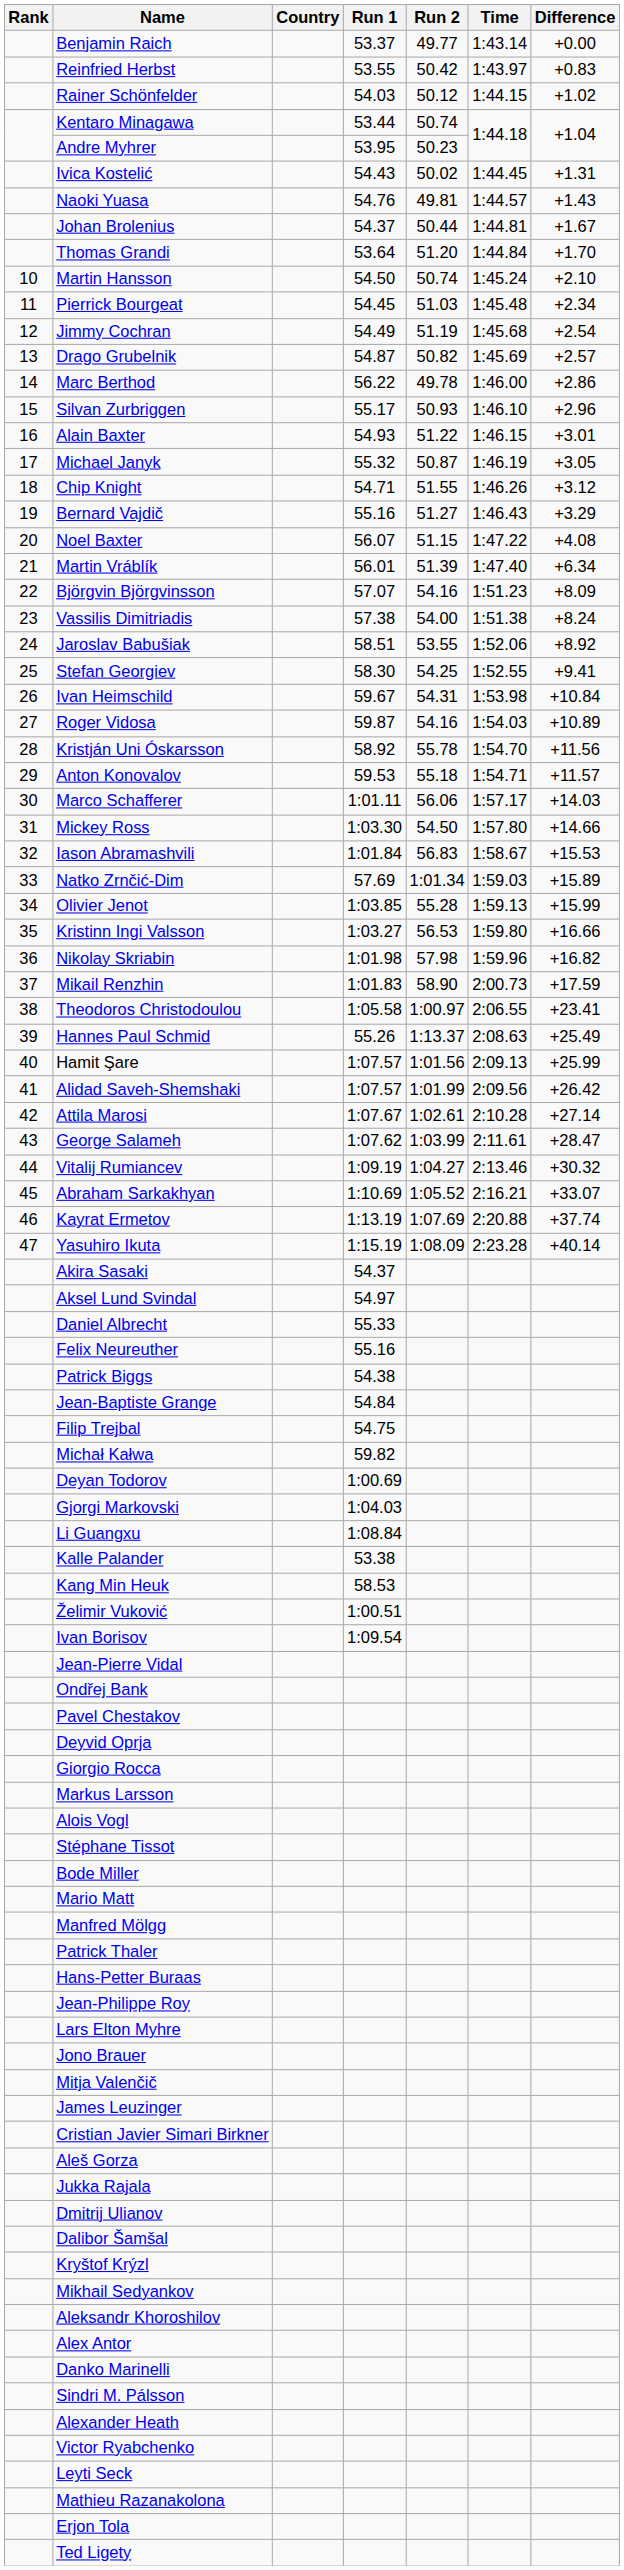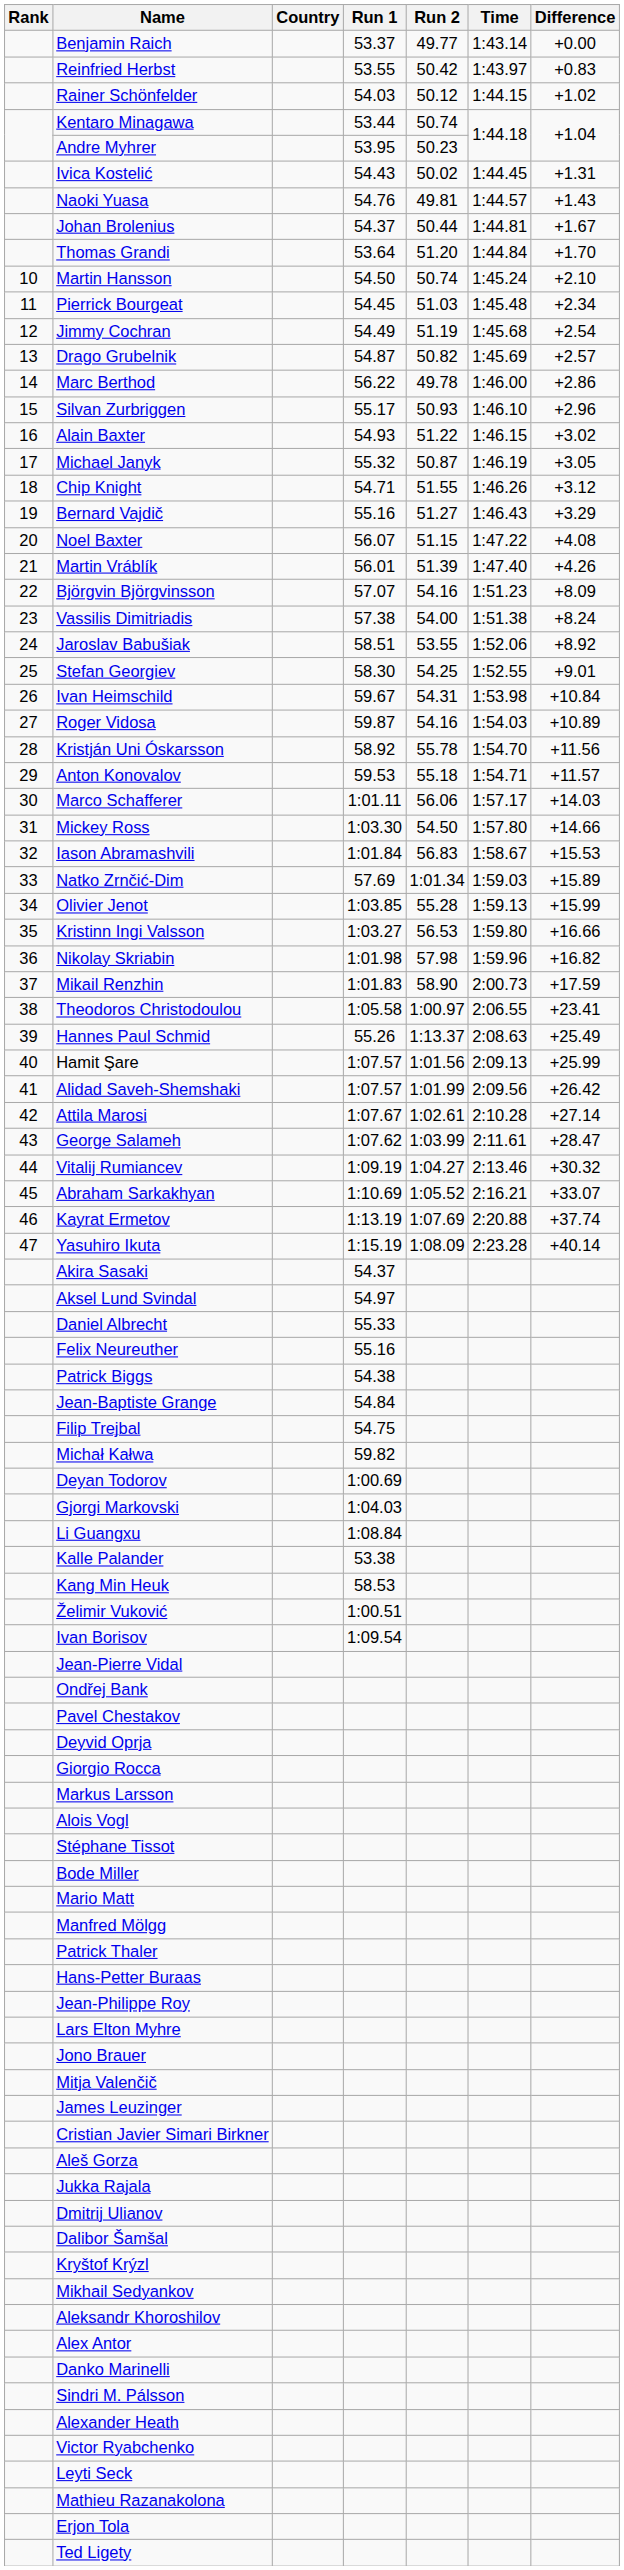 <table class="wikitable sortable" style="text-align:center">
 <tr>
 <th>Rank</th>
 <th>Name</th>
 <th>Country</th>
 <th>Run 1</th>
 <th>Run 2</th>
 <th>Time</th>
 <th>Difference</th>
 </tr>
 <tr>
 <td></td>
 <td align=left><a href='#'>Benjamin Raich</a></td>
 <td align=left></td>
 <td>53.37</td>
 <td>49.77</td>
 <td>1:43.14</td>
 <td>+0.00</td>
 </tr>
 <tr>
 <td></td>
 <td align=left><a href='#'>Reinfried Herbst</a></td>
 <td align=left></td>
 <td>53.55</td>
 <td>50.42</td>
 <td>1:43.97</td>
 <td>+0.83</td>
 </tr>
 <tr>
 <td></td>
 <td align=left><a href='#'>Rainer Schönfelder</a></td>
 <td align=left></td>
 <td>54.03</td>
 <td>50.12</td>
 <td>1:44.15</td>
 <td>+1.02</td>
 </tr>
 <tr>
 <td rowspan=2></td>
 <td align=left><a href='#'>Kentaro Minagawa</a></td>
 <td align=left></td>
 <td>53.44</td>
 <td>50.74</td>
 <td rowspan=2>1:44.18</td>
 <td rowspan=2>+1.04</td>
 </tr>
 <tr>
 <td align=left><a href='#'>Andre Myhrer</a></td>
 <td align=left></td>
 <td>53.95</td>
 <td>50.23</td>
 </tr>
 <tr>
 <td></td>
 <td align=left><a href='#'>Ivica Kostelić</a></td>
 <td align=left></td>
 <td>54.43</td>
 <td>50.02</td>
 <td>1:44.45</td>
 <td>+1.31</td>
 </tr>
 <tr>
 <td></td>
 <td align=left><a href='#'>Naoki Yuasa</a></td>
 <td align=left></td>
 <td>54.76</td>
 <td>49.81</td>
 <td>1:44.57</td>
 <td>+1.43</td>
 </tr>
 <tr>
 <td></td>
 <td align=left><a href='#'>Johan Brolenius</a></td>
 <td align=left></td>
 <td>54.37</td>
 <td>50.44</td>
 <td>1:44.81</td>
 <td>+1.67</td>
 </tr>
 <tr>
 <td></td>
 <td align=left><a href='#'>Thomas Grandi</a></td>
 <td align=left></td>
 <td>53.64</td>
 <td>51.20</td>
 <td>1:44.84</td>
 <td>+1.70</td>
 </tr>
 <tr>
 <td>10</td>
 <td align=left><a href='#'>Martin Hansson</a></td>
 <td align=left></td>
 <td>54.50</td>
 <td>50.74</td>
 <td>1:45.24</td>
 <td>+2.10</td>
 </tr>
 <tr>
 <td>11</td>
 <td align=left><a href='#'>Pierrick Bourgeat</a></td>
 <td align=left></td>
 <td>54.45</td>
 <td>51.03</td>
 <td>1:45.48</td>
 <td>+2.34</td>
 </tr>
 <tr>
 <td>12</td>
 <td align=left><a href='#'>Jimmy Cochran</a></td>
 <td align=left></td>
 <td>54.49</td>
 <td>51.19</td>
 <td>1:45.68</td>
 <td>+2.54</td>
 </tr>
 <tr>
 <td>13</td>
 <td align=left><a href='#'>Drago Grubelnik</a></td>
 <td align=left></td>
 <td>54.87</td>
 <td>50.82</td>
 <td>1:45.69</td>
 <td>+2.57</td>
 </tr>
 <tr>
 <td>14</td>
 <td align=left><a href='#'>Marc Berthod</a></td>
 <td align=left></td>
 <td>56.22</td>
 <td>49.78</td>
 <td>1:46.00</td>
 <td>+2.86</td>
 </tr>
 <tr>
 <td>15</td>
 <td align=left><a href='#'>Silvan Zurbriggen</a></td>
 <td align=left></td>
 <td>55.17</td>
 <td>50.93</td>
 <td>1:46.10</td>
 <td>+2.96</td>
 </tr>
 <tr>
 <td>16</td>
 <td align=left><a href='#'>Alain Baxter</a></td>
 <td align=left></td>
 <td>54.93</td>
 <td>51.22</td>
 <td>1:46.15</td>
-<td>+3.01</td>
+<td>+3.02</td>
 </tr>
 <tr>
 <td>17</td>
 <td align=left><a href='#'>Michael Janyk</a></td>
 <td align=left></td>
 <td>55.32</td>
 <td>50.87</td>
 <td>1:46.19</td>
 <td>+3.05</td>
 </tr>
 <tr>
 <td>18</td>
 <td align=left><a href='#'>Chip Knight</a></td>
 <td align=left></td>
 <td>54.71</td>
 <td>51.55</td>
 <td>1:46.26</td>
 <td>+3.12</td>
 </tr>
 <tr>
 <td>19</td>
 <td align=left><a href='#'>Bernard Vajdič</a></td>
 <td align=left></td>
 <td>55.16</td>
 <td>51.27</td>
 <td>1:46.43</td>
 <td>+3.29</td>
 </tr>
 <tr>
 <td>20</td>
 <td align=left><a href='#'>Noel Baxter</a></td>
 <td align=left></td>
 <td>56.07</td>
 <td>51.15</td>
 <td>1:47.22</td>
 <td>+4.08</td>
 </tr>
 <tr>
 <td>21</td>
 <td align=left><a href='#'>Martin Vráblík</a></td>
 <td align=left></td>
 <td>56.01</td>
 <td>51.39</td>
 <td>1:47.40</td>
-<td>+6.34</td>
+<td>+4.26</td>
 </tr>
 <tr>
 <td>22</td>
 <td align=left><a href='#'>Björgvin Björgvinsson</a></td>
 <td align=left></td>
 <td>57.07</td>
 <td>54.16</td>
 <td>1:51.23</td>
 <td>+8.09</td>
 </tr>
 <tr>
 <td>23</td>
 <td align=left><a href='#'>Vassilis Dimitriadis</a></td>
 <td align=left></td>
 <td>57.38</td>
 <td>54.00</td>
 <td>1:51.38</td>
 <td>+8.24</td>
 </tr>
 <tr>
 <td>24</td>
 <td align=left><a href='#'>Jaroslav Babušiak</a></td>
 <td align=left></td>
 <td>58.51</td>
 <td>53.55</td>
 <td>1:52.06</td>
 <td>+8.92</td>
 </tr>
 <tr>
 <td>25</td>
 <td align=left><a href='#'>Stefan Georgiev</a></td>
 <td align=left></td>
 <td>58.30</td>
 <td>54.25</td>
 <td>1:52.55</td>
-<td>+9.41</td>
+<td>+9.01</td>
 </tr>
 <tr>
 <td>26</td>
 <td align=left><a href='#'>Ivan Heimschild</a></td>
 <td align=left></td>
 <td>59.67</td>
 <td>54.31</td>
 <td>1:53.98</td>
 <td>+10.84</td>
 </tr>
 <tr>
 <td>27</td>
 <td align=left><a href='#'>Roger Vidosa</a></td>
 <td align=left></td>
 <td>59.87</td>
 <td>54.16</td>
 <td>1:54.03</td>
 <td>+10.89</td>
 </tr>
 <tr>
 <td>28</td>
 <td align=left><a href='#'>Kristján Uni Óskarsson</a></td>
 <td align=left></td>
 <td>58.92</td>
 <td>55.78</td>
 <td>1:54.70</td>
 <td>+11.56</td>
 </tr>
 <tr>
 <td>29</td>
 <td align=left><a href='#'>Anton Konovalov</a></td>
 <td align=left></td>
 <td>59.53</td>
 <td>55.18</td>
 <td>1:54.71</td>
 <td>+11.57</td>
 </tr>
 <tr>
 <td>30</td>
 <td align=left><a href='#'>Marco Schafferer</a></td>
 <td align=left></td>
 <td>1:01.11</td>
 <td>56.06</td>
 <td>1:57.17</td>
 <td>+14.03</td>
 </tr>
 <tr>
 <td>31</td>
 <td align=left><a href='#'>Mickey Ross</a></td>
 <td align=left></td>
 <td>1:03.30</td>
 <td>54.50</td>
 <td>1:57.80</td>
 <td>+14.66</td>
 </tr>
 <tr>
 <td>32</td>
 <td align=left><a href='#'>Iason Abramashvili</a></td>
 <td align=left></td>
 <td>1:01.84</td>
 <td>56.83</td>
 <td>1:58.67</td>
 <td>+15.53</td>
 </tr>
 <tr>
 <td>33</td>
 <td align=left><a href='#'>Natko Zrnčić-Dim</a></td>
 <td align=left></td>
 <td>57.69</td>
 <td>1:01.34</td>
 <td>1:59.03</td>
 <td>+15.89</td>
 </tr>
 <tr>
 <td>34</td>
 <td align=left><a href='#'>Olivier Jenot</a></td>
 <td align=left></td>
 <td>1:03.85</td>
 <td>55.28</td>
 <td>1:59.13</td>
 <td>+15.99</td>
 </tr>
 <tr>
 <td>35</td>
 <td align=left><a href='#'>Kristinn Ingi Valsson</a></td>
 <td align=left></td>
 <td>1:03.27</td>
 <td>56.53</td>
 <td>1:59.80</td>
 <td>+16.66</td>
 </tr>
 <tr>
 <td>36</td>
 <td align=left><a href='#'>Nikolay Skriabin</a></td>
 <td align=left></td>
 <td>1:01.98</td>
 <td>57.98</td>
 <td>1:59.96</td>
 <td>+16.82</td>
 </tr>
 <tr>
 <td>37</td>
 <td align=left><a href='#'>Mikail Renzhin</a></td>
 <td align=left></td>
 <td>1:01.83</td>
 <td>58.90</td>
 <td>2:00.73</td>
 <td>+17.59</td>
 </tr>
 <tr>
 <td>38</td>
 <td align=left><a href='#'>Theodoros Christodoulou</a></td>
 <td align=left></td>
 <td>1:05.58</td>
 <td>1:00.97</td>
 <td>2:06.55</td>
 <td>+23.41</td>
 </tr>
 <tr>
 <td>39</td>
 <td align=left><a href='#'>Hannes Paul Schmid</a></td>
 <td align=left></td>
 <td>55.26</td>
 <td>1:13.37</td>
 <td>2:08.63</td>
 <td>+25.49</td>
 </tr>
 <tr>
 <td>40</td>
 <td align=left>Hamit Şare</td>
 <td align=left></td>
 <td>1:07.57</td>
 <td>1:01.56</td>
 <td>2:09.13</td>
 <td>+25.99</td>
 </tr>
 <tr>
 <td>41</td>
 <td align=left><a href='#'>Alidad Saveh-Shemshaki</a></td>
 <td align=left></td>
 <td>1:07.57</td>
 <td>1:01.99</td>
 <td>2:09.56</td>
 <td>+26.42</td>
 </tr>
 <tr>
 <td>42</td>
 <td align=left><a href='#'>Attila Marosi</a></td>
 <td align=left></td>
 <td>1:07.67</td>
 <td>1:02.61</td>
 <td>2:10.28</td>
 <td>+27.14</td>
 </tr>
 <tr>
 <td>43</td>
 <td align=left><a href='#'>George Salameh</a></td>
 <td align=left></td>
 <td>1:07.62</td>
 <td>1:03.99</td>
 <td>2:11.61</td>
 <td>+28.47</td>
 </tr>
 <tr>
 <td>44</td>
 <td align=left><a href='#'>Vitalij Rumiancev</a></td>
 <td align=left></td>
 <td>1:09.19</td>
 <td>1:04.27</td>
 <td>2:13.46</td>
 <td>+30.32</td>
 </tr>
 <tr>
 <td>45</td>
 <td align=left><a href='#'>Abraham Sarkakhyan</a></td>
 <td align=left></td>
 <td>1:10.69</td>
 <td>1:05.52</td>
 <td>2:16.21</td>
 <td>+33.07</td>
 </tr>
 <tr>
 <td>46</td>
 <td align=left><a href='#'>Kayrat Ermetov</a></td>
 <td align=left></td>
 <td>1:13.19</td>
 <td>1:07.69</td>
 <td>2:20.88</td>
 <td>+37.74</td>
 </tr>
 <tr>
 <td>47</td>
 <td align=left><a href='#'>Yasuhiro Ikuta</a></td>
 <td align=left></td>
 <td>1:15.19</td>
 <td>1:08.09</td>
 <td>2:23.28</td>
 <td>+40.14</td>
 </tr>
 <tr>
 <td></td>
 <td align=left><a href='#'>Akira Sasaki</a></td>
 <td align=left></td>
 <td>54.37</td>
 <td></td>
 <td></td>
 <td></td>
 </tr>
 <tr>
 <td></td>
 <td align=left><a href='#'>Aksel Lund Svindal</a></td>
 <td align=left></td>
 <td>54.97</td>
 <td></td>
 <td></td>
 <td></td>
 </tr>
 <tr>
 <td></td>
 <td align=left><a href='#'>Daniel Albrecht</a></td>
 <td align=left></td>
 <td>55.33</td>
 <td></td>
 <td></td>
 <td></td>
 </tr>
 <tr>
 <td></td>
 <td align=left><a href='#'>Felix Neureuther</a></td>
 <td align=left></td>
 <td>55.16</td>
 <td></td>
 <td></td>
 <td></td>
 </tr>
 <tr>
 <td></td>
 <td align=left><a href='#'>Patrick Biggs</a></td>
 <td align=left></td>
 <td>54.38</td>
 <td></td>
 <td></td>
 <td></td>
 </tr>
 <tr>
 <td></td>
 <td align=left><a href='#'>Jean-Baptiste Grange</a></td>
 <td align=left></td>
 <td>54.84</td>
 <td></td>
 <td></td>
 <td></td>
 </tr>
 <tr>
 <td></td>
 <td align=left><a href='#'>Filip Trejbal</a></td>
 <td align=left></td>
 <td>54.75</td>
 <td></td>
 <td></td>
 <td></td>
 </tr>
 <tr>
 <td></td>
 <td align=left><a href='#'>Michał Kałwa</a></td>
 <td align=left></td>
 <td>59.82</td>
 <td></td>
 <td></td>
 <td></td>
 </tr>
 <tr>
 <td></td>
 <td align=left><a href='#'>Deyan Todorov</a></td>
 <td align=left></td>
 <td>1:00.69</td>
 <td></td>
 <td></td>
 <td></td>
 </tr>
 <tr>
 <td></td>
 <td align=left><a href='#'>Gjorgi Markovski</a></td>
 <td align=left></td>
 <td>1:04.03</td>
 <td></td>
 <td></td>
 <td></td>
 </tr>
 <tr>
 <td></td>
 <td align=left><a href='#'>Li Guangxu</a></td>
 <td align=left></td>
 <td>1:08.84</td>
 <td></td>
 <td></td>
 <td></td>
 </tr>
 <tr>
 <td></td>
 <td align=left><a href='#'>Kalle Palander</a></td>
 <td align=left></td>
 <td>53.38</td>
 <td></td>
 <td></td>
 <td></td>
 </tr>
 <tr>
 <td></td>
 <td align=left><a href='#'>Kang Min Heuk</a></td>
 <td align=left></td>
 <td>58.53</td>
 <td></td>
 <td></td>
 <td></td>
 </tr>
 <tr>
 <td></td>
 <td align=left><a href='#'>Želimir Vuković</a></td>
 <td align=left></td>
 <td>1:00.51</td>
 <td></td>
 <td></td>
 <td></td>
 </tr>
 <tr>
 <td></td>
 <td align=left><a href='#'>Ivan Borisov</a></td>
 <td align=left></td>
 <td>1:09.54</td>
 <td></td>
 <td></td>
 <td></td>
 </tr>
 <tr>
 <td></td>
 <td align=left><a href='#'>Jean-Pierre Vidal</a></td>
 <td align=left></td>
 <td></td>
 <td></td>
 <td></td>
 <td></td>
 </tr>
 <tr>
 <td></td>
 <td align=left><a href='#'>Ondřej Bank</a></td>
 <td align=left></td>
 <td></td>
 <td></td>
 <td></td>
 <td></td>
 </tr>
 <tr>
 <td></td>
 <td align=left><a href='#'>Pavel Chestakov</a></td>
 <td align=left></td>
 <td></td>
 <td></td>
 <td></td>
 <td></td>
 </tr>
 <tr>
 <td></td>
 <td align=left><a href='#'>Deyvid Oprja</a></td>
 <td align=left></td>
 <td></td>
 <td></td>
 <td></td>
 <td></td>
 </tr>
 <tr>
 <td></td>
 <td align=left><a href='#'>Giorgio Rocca</a></td>
 <td align=left></td>
 <td></td>
 <td></td>
 <td></td>
 <td></td>
 </tr>
 <tr>
 <td></td>
 <td align=left><a href='#'>Markus Larsson</a></td>
 <td align=left></td>
 <td></td>
 <td></td>
 <td></td>
 <td></td>
 </tr>
 <tr>
 <td></td>
 <td align=left><a href='#'>Alois Vogl</a></td>
 <td align=left></td>
 <td></td>
 <td></td>
 <td></td>
 <td></td>
 </tr>
 <tr>
 <td></td>
 <td align=left><a href='#'>Stéphane Tissot</a></td>
 <td align=left></td>
 <td></td>
 <td></td>
 <td></td>
 <td></td>
 </tr>
 <tr>
 <td></td>
 <td align=left><a href='#'>Bode Miller</a></td>
 <td align=left></td>
 <td></td>
 <td></td>
 <td></td>
 <td></td>
 </tr>
 <tr>
 <td></td>
 <td align=left><a href='#'>Mario Matt</a></td>
 <td align=left></td>
 <td></td>
 <td></td>
 <td></td>
 <td></td>
 </tr>
 <tr>
 <td></td>
 <td align=left><a href='#'>Manfred Mölgg</a></td>
 <td align=left></td>
 <td></td>
 <td></td>
 <td></td>
 <td></td>
 </tr>
 <tr>
 <td></td>
 <td align=left><a href='#'>Patrick Thaler</a></td>
 <td align=left></td>
 <td></td>
 <td></td>
 <td></td>
 <td></td>
 </tr>
 <tr>
 <td></td>
 <td align=left><a href='#'>Hans-Petter Buraas</a></td>
 <td align=left></td>
 <td></td>
 <td></td>
 <td></td>
 <td></td>
 </tr>
 <tr>
 <td></td>
 <td align=left><a href='#'>Jean-Philippe Roy</a></td>
 <td align=left></td>
 <td></td>
 <td></td>
 <td></td>
 <td></td>
 </tr>
 <tr>
 <td></td>
 <td align=left><a href='#'>Lars Elton Myhre</a></td>
 <td align=left></td>
 <td></td>
 <td></td>
 <td></td>
 <td></td>
 </tr>
 <tr>
 <td></td>
 <td align=left><a href='#'>Jono Brauer</a></td>
 <td align=left></td>
 <td></td>
 <td></td>
 <td></td>
 <td></td>
 </tr>
 <tr>
 <td></td>
 <td align=left><a href='#'>Mitja Valenčič</a></td>
 <td align=left></td>
 <td></td>
 <td></td>
 <td></td>
 <td></td>
 </tr>
 <tr>
 <td></td>
 <td align=left><a href='#'>James Leuzinger</a></td>
 <td align=left></td>
 <td></td>
 <td></td>
 <td></td>
 <td></td>
 </tr>
 <tr>
 <td></td>
 <td align=left><a href='#'>Cristian Javier Simari Birkner</a></td>
 <td align=left></td>
 <td></td>
 <td></td>
 <td></td>
 <td></td>
 </tr>
 <tr>
 <td></td>
 <td align=left><a href='#'>Aleš Gorza</a></td>
 <td align=left></td>
 <td></td>
 <td></td>
 <td></td>
 <td></td>
 </tr>
 <tr>
 <td></td>
 <td align=left><a href='#'>Jukka Rajala</a></td>
 <td align=left></td>
 <td></td>
 <td></td>
 <td></td>
 <td></td>
 </tr>
 <tr>
 <td></td>
 <td align=left><a href='#'>Dmitrij Ulianov</a></td>
 <td align=left></td>
 <td></td>
 <td></td>
 <td></td>
 <td></td>
 </tr>
 <tr>
 <td></td>
 <td align=left><a href='#'>Dalibor Šamšal</a></td>
 <td align=left></td>
 <td></td>
 <td></td>
 <td></td>
 <td></td>
 </tr>
 <tr>
 <td></td>
 <td align=left><a href='#'>Kryštof Krýzl</a></td>
 <td align=left></td>
 <td></td>
 <td></td>
 <td></td>
 <td></td>
 </tr>
 <tr>
 <td></td>
 <td align=left><a href='#'>Mikhail Sedyankov</a></td>
 <td align=left></td>
 <td></td>
 <td></td>
 <td></td>
 <td></td>
 </tr>
 <tr>
 <td></td>
 <td align=left><a href='#'>Aleksandr Khoroshilov</a></td>
 <td align=left></td>
 <td></td>
 <td></td>
 <td></td>
 <td></td>
 </tr>
 <tr>
 <td></td>
 <td align=left><a href='#'>Alex Antor</a></td>
 <td align=left></td>
 <td></td>
 <td></td>
 <td></td>
 <td></td>
 </tr>
 <tr>
 <td></td>
 <td align=left><a href='#'>Danko Marinelli</a></td>
 <td align=left></td>
 <td></td>
 <td></td>
 <td></td>
 <td></td>
 </tr>
 <tr>
 <td></td>
 <td align=left><a href='#'>Sindri M. Pálsson</a></td>
 <td align=left></td>
 <td></td>
 <td></td>
 <td></td>
 <td></td>
 </tr>
 <tr>
 <td></td>
 <td align=left><a href='#'>Alexander Heath</a></td>
 <td align=left></td>
 <td></td>
 <td></td>
 <td></td>
 <td></td>
 </tr>
 <tr>
 <td></td>
 <td align=left><a href='#'>Victor Ryabchenko</a></td>
 <td align=left></td>
 <td></td>
 <td></td>
 <td></td>
 <td></td>
 </tr>
 <tr>
 <td></td>
 <td align=left><a href='#'>Leyti Seck</a></td>
 <td align=left></td>
 <td></td>
 <td></td>
 <td></td>
 <td></td>
 </tr>
 <tr>
 <td></td>
 <td align=left><a href='#'>Mathieu Razanakolona</a></td>
 <td align=left></td>
 <td></td>
 <td></td>
 <td></td>
 <td></td>
 </tr>
 <tr>
 <td></td>
 <td align=left><a href='#'>Erjon Tola</a></td>
 <td align=left></td>
 <td></td>
 <td></td>
 <td></td>
 <td></td>
 </tr>
 <tr>
 <td></td>
 <td align=left><a href='#'>Ted Ligety</a></td>
 <td align=left></td>
 <td></td>
 <td></td>
 <td></td>
 <td></td>
 </tr>
 </table>
